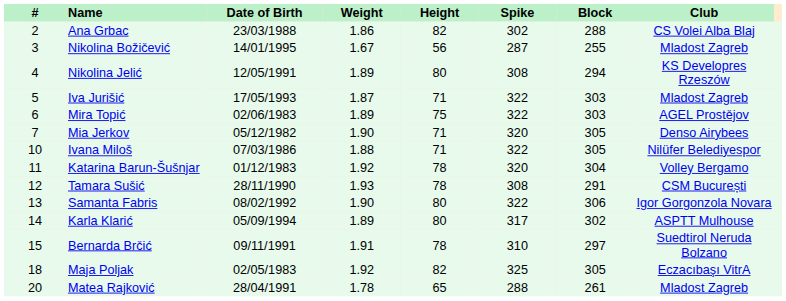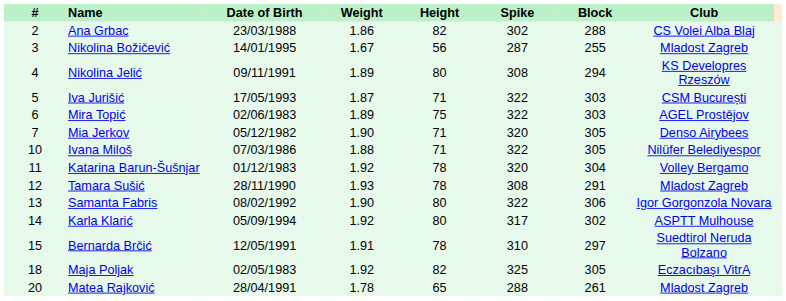 <table border=0 cellpadding=2 cellspacing=0  |- bgcolor=#FFECCE style="text-align:center; font-size:90%;" width=100%>
 <tr bgcolor=#BBF0C9>
 <th width=8%>#</th>
 <th width=18% align=left>Name</th>
 <th width=15%>Date of Birth</th>
 <th width=10%>Weight</th>
 <th width=10%>Height</th>
 <th width=10%>Spike</th>
 <th width=10%>Block</th>
 <th width=18%>Club</th>
 </tr>
 <tr bgcolor=#E7FAEC>
 <td>2</td>
 <td align=left><a href='#'>Ana Grbac</a></td>
 <td>23/03/1988</td>
 <td>1.86</td>
 <td>82</td>
 <td>302</td>
 <td>288</td>
 <td> <a href='#'>CS Volei Alba Blaj</a></td>
 <td></td>
 </tr>
 <tr bgcolor=#E7FAEC>
 <td>3</td>
 <td align=left><a href='#'>Nikolina Božičević</a></td>
 <td>14/01/1995</td>
 <td>1.67</td>
 <td>56</td>
 <td>287</td>
 <td>255</td>
 <td> <a href='#'>Mladost Zagreb</a></td>
 <td></td>
 </tr>
 <tr bgcolor=#E7FAEC>
 <td>4</td>
 <td align=left><a href='#'>Nikolina Jelić</a></td>
-<td>12/05/1991</td>
+<td>09/11/1991</td>
 <td>1.89</td>
 <td>80</td>
 <td>308</td>
 <td>294</td>
 <td> <a href='#'>KS Developres Rzeszów</a></td>
 <td></td>
 </tr>
 <tr bgcolor=#E7FAEC>
 <td>5</td>
 <td align=left><a href='#'>Iva Jurišić</a></td>
 <td>17/05/1993</td>
 <td>1.87</td>
 <td>71</td>
 <td>322</td>
 <td>303</td>
-<td> <a href='#'>Mladost Zagreb</a></td>
+<td> <a href='#'>CSM București</a></td>
 <td></td>
 </tr>
 <tr bgcolor=#E7FAEC>
 <td>6</td>
 <td align=left><a href='#'>Mira Topić</a></td>
 <td>02/06/1983</td>
 <td>1.89</td>
 <td>75</td>
 <td>322</td>
 <td>303</td>
 <td> <a href='#'>AGEL Prostějov</a></td>
 <td></td>
 </tr>
 <tr bgcolor=#E7FAEC>
 <td>7</td>
 <td align=left><a href='#'>Mia Jerkov</a></td>
 <td>05/12/1982</td>
 <td>1.90</td>
 <td>71</td>
 <td>320</td>
 <td>305</td>
 <td> <a href='#'>Denso Airybees</a></td>
 <td></td>
 </tr>
 <tr bgcolor=#E7FAEC>
 <td>10</td>
 <td align=left><a href='#'>Ivana Miloš</a></td>
 <td>07/03/1986</td>
 <td>1.88</td>
 <td>71</td>
 <td>322</td>
 <td>305</td>
 <td> <a href='#'>Nilüfer Belediyespor</a></td>
 <td></td>
 </tr>
 <tr bgcolor=#E7FAEC>
 <td>11</td>
 <td align=left><a href='#'>Katarina Barun-Šušnjar</a></td>
 <td>01/12/1983</td>
 <td>1.92</td>
 <td>78</td>
 <td>320</td>
 <td>304</td>
 <td> <a href='#'>Volley Bergamo</a></td>
 <td></td>
 </tr>
 <tr bgcolor=#E7FAEC>
 <td>12</td>
 <td align=left><a href='#'>Tamara Sušić</a></td>
 <td>28/11/1990</td>
 <td>1.93</td>
 <td>78</td>
 <td>308</td>
 <td>291</td>
-<td> <a href='#'>CSM București</a></td>
+<td> <a href='#'>Mladost Zagreb</a></td>
 <td></td>
 </tr>
 <tr bgcolor=#E7FAEC>
 <td>13</td>
 <td align=left><a href='#'>Samanta Fabris</a></td>
 <td>08/02/1992</td>
 <td>1.90</td>
 <td>80</td>
 <td>322</td>
 <td>306</td>
 <td> <a href='#'>Igor Gorgonzola Novara</a></td>
 <td></td>
 </tr>
 <tr bgcolor=#E7FAEC>
 <td>14</td>
 <td align=left><a href='#'>Karla Klarić</a></td>
 <td>05/09/1994</td>
-<td>1.89</td>
+<td>1.92</td>
 <td>80</td>
 <td>317</td>
 <td>302</td>
 <td> <a href='#'>ASPTT Mulhouse</a></td>
 <td></td>
 </tr>
 <tr bgcolor=#E7FAEC>
 <td>15</td>
 <td align=left><a href='#'>Bernarda Brčić</a></td>
-<td>09/11/1991</td>
+<td>12/05/1991</td>
 <td>1.91</td>
 <td>78</td>
 <td>310</td>
 <td>297</td>
 <td> <a href='#'>Suedtirol Neruda Bolzano</a></td>
 <td></td>
 </tr>
 <tr bgcolor=#E7FAEC>
 <td>18</td>
 <td align=left><a href='#'>Maja Poljak</a></td>
 <td>02/05/1983</td>
 <td>1.92</td>
 <td>82</td>
 <td>325</td>
 <td>305</td>
 <td> <a href='#'>Eczacıbaşı VitrA</a></td>
 <td></td>
 </tr>
 <tr bgcolor=#E7FAEC>
 <td>20</td>
 <td align=left><a href='#'>Matea Rajković</a></td>
 <td>28/04/1991</td>
 <td>1.78</td>
 <td>65</td>
 <td>288</td>
 <td>261</td>
 <td> <a href='#'>Mladost Zagreb</a></td>
 <td></td>
 </tr>
 </table>
